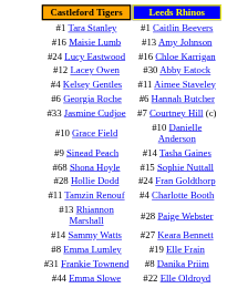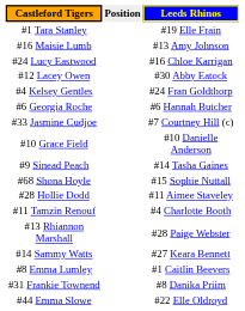 <table style="float:right; font-size:90%; margin-left:1em; text-align:center">
 <tr>
 <th style="width:126px; border: solid black 2px; background: orange; color: black;">Castleford Tigers</th>
+<th style="text-align:center; background:#eee; color:black;">Position</th>
 <th style="width:126px; border:2px solid yellow; background:blue; color:yellow;">Leeds Rhinos</th>
 </tr>
 <tr>
 <td>#1 <a href='#'>Tara Stanley</a></td>
-<td>#1 <a href='#'>Caitlin Beevers</a></td>
+<td></td>
+<td>#19 <a href='#'>Elle Frain</a></td>
 </tr>
 <tr>
 <td>#16 <a href='#'>Maisie Lumb</a></td>
+<td></td>
 <td>#13 <a href='#'>Amy Johnson</a></td>
 </tr>
 <tr>
 <td>#24 <a href='#'>Lucy Eastwood</a></td>
+<td></td>
 <td>#16 <a href='#'>Chloe Karrigan</a></td>
 </tr>
 <tr>
 <td>#12 <a href='#'>Lacey Owen</a></td>
+<td></td>
 <td>#30 <a href='#'>Abby Eatock</a></td>
 </tr>
 <tr>
 <td>#4 <a href='#'>Kelsey Gentles</a></td>
-<td>#11 <a href='#'>Aimee Staveley</a></td>
+<td></td>
+<td>#24 <a href='#'>Fran Goldthorp</a></td>
 </tr>
 <tr>
 <td>#6 <a href='#'>Georgia Roche</a></td>
+<td></td>
 <td>#6 <a href='#'>Hannah Butcher</a></td>
 </tr>
 <tr>
 <td>#33 <a href='#'>Jasmine Cudjoe</a></td>
+<td></td>
 <td>#7 <a href='#'>Courtney Hill</a> (c)</td>
 </tr>
 <tr>
 <td>#10 <a href='#'>Grace Field</a></td>
+<td></td>
 <td>#10 <a href='#'>Danielle Anderson</a></td>
 </tr>
 <tr>
 <td>#9 <a href='#'>Sinead Peach</a></td>
+<td></td>
 <td>#14 <a href='#'>Tasha Gaines</a></td>
 </tr>
 <tr>
 <td>#68 <a href='#'>Shona Hoyle</a></td>
+<td></td>
 <td>#15 <a href='#'>Sophie Nuttall</a></td>
 </tr>
 <tr>
 <td>#28 <a href='#'>Hollie Dodd</a></td>
-<td>#24 <a href='#'>Fran Goldthorp</a></td>
+<td></td>
+<td>#11 <a href='#'>Aimee Staveley</a></td>
 </tr>
 <tr>
 <td>#11 <a href='#'>Tamzin Renouf</a></td>
+<td></td>
 <td>#4 <a href='#'>Charlotte Booth</a></td>
 </tr>
 <tr>
 <td>#13 <a href='#'>Rhiannon Marshall</a></td>
+<td></td>
 <td>#28 <a href='#'>Paige Webster</a></td>
 </tr>
 <tr>
 <td>#14 <a href='#'>Sammy Watts</a></td>
+<td></td>
 <td>#27 <a href='#'>Keara Bennett</a></td>
 </tr>
 <tr>
 <td>#8 <a href='#'>Emma Lumley</a></td>
-<td>#19 <a href='#'>Elle Frain</a></td>
+<td></td>
+<td>#1 <a href='#'>Caitlin Beevers</a></td>
 </tr>
 <tr>
 <td>#31 <a href='#'>Frankie Townend</a></td>
+<td></td>
 <td>#8 <a href='#'>Danika Priim</a></td>
 </tr>
 <tr>
 <td>#44 <a href='#'>Emma Slowe</a></td>
+<td></td>
 <td>#22 <a href='#'>Elle Oldroyd</a></td>
 </tr>
 </table>
